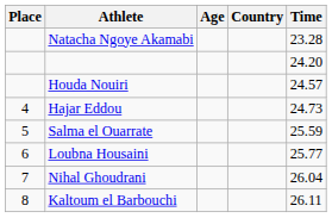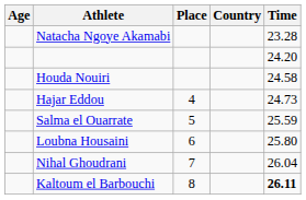 <table class="wikitable mw-datatable sortable">
 <tr>
+<th>Age</th>
+<th>Athlete</th>
 <th>Place</th>
-<th>Athlete</th>
-<th>Age</th>
 <th>Country</th>
 <th>Time</th>
 </tr>
 <tr>
+<td></td>
+<td><a href='#'>Natacha Ngoye Akamabi</a></td>
 <td align=center></td>
-<td><a href='#'>Natacha Ngoye Akamabi</a></td>
-<td></td>
 <td></td>
 <td>23.28</td>
 </tr>
 <tr>
-<td align=center></td>
 <td></td>
 <td></td>
+<td align=center></td>
 <td></td>
 <td>24.20</td>
 </tr>
 <tr>
+<td></td>
+<td><a href='#'>Houda Nouiri</a></td>
 <td align=center></td>
-<td><a href='#'>Houda Nouiri</a></td>
 <td></td>
-<td></td>
-<td>24.57</td>
+<td>24.58</td>
 </tr>
 <tr>
+<td></td>
+<td><a href='#'>Hajar Eddou</a></td>
 <td align=center>4</td>
-<td><a href='#'>Hajar Eddou</a></td>
-<td></td>
 <td></td>
 <td>24.73</td>
 </tr>
 <tr>
+<td></td>
+<td><a href='#'>Salma el Ouarrate</a></td>
 <td align=center>5</td>
-<td><a href='#'>Salma el Ouarrate</a></td>
-<td></td>
 <td></td>
 <td>25.59</td>
 </tr>
 <tr>
+<td></td>
+<td><a href='#'>Loubna Housaini</a></td>
 <td align=center>6</td>
-<td><a href='#'>Loubna Housaini</a></td>
 <td></td>
-<td></td>
-<td>25.77</td>
+<td>25.80</td>
 </tr>
 <tr>
+<td></td>
+<td><a href='#'>Nihal Ghoudrani</a></td>
 <td align=center>7</td>
-<td><a href='#'>Nihal Ghoudrani</a></td>
-<td></td>
 <td></td>
 <td>26.04</td>
 </tr>
 <tr>
+<td></td>
+<td><a href='#'>Kaltoum el Barbouchi</a></td>
 <td align=center>8</td>
-<td><a href='#'>Kaltoum el Barbouchi</a></td>
 <td></td>
-<td></td>
-<td>26.11</td>
+<td><strong>26.11</strong></td>
 </tr>
 </table>
